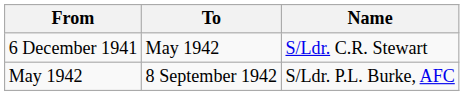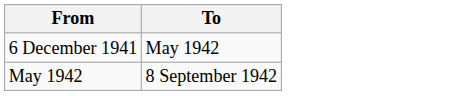 <table class="wikitable">
 <tr>
 <th>From</th>
 <th>To</th>
-<th>Name</th>
 </tr>
 <tr>
 <td>6 December 1941</td>
 <td>May 1942</td>
-<td><a href='#'>S/Ldr.</a> C.R. Stewart</td>
 </tr>
 <tr>
 <td>May 1942</td>
 <td>8 September 1942</td>
-<td>S/Ldr. P.L. Burke, <a href='#'>AFC</a></td>
 </tr>
 </table>
